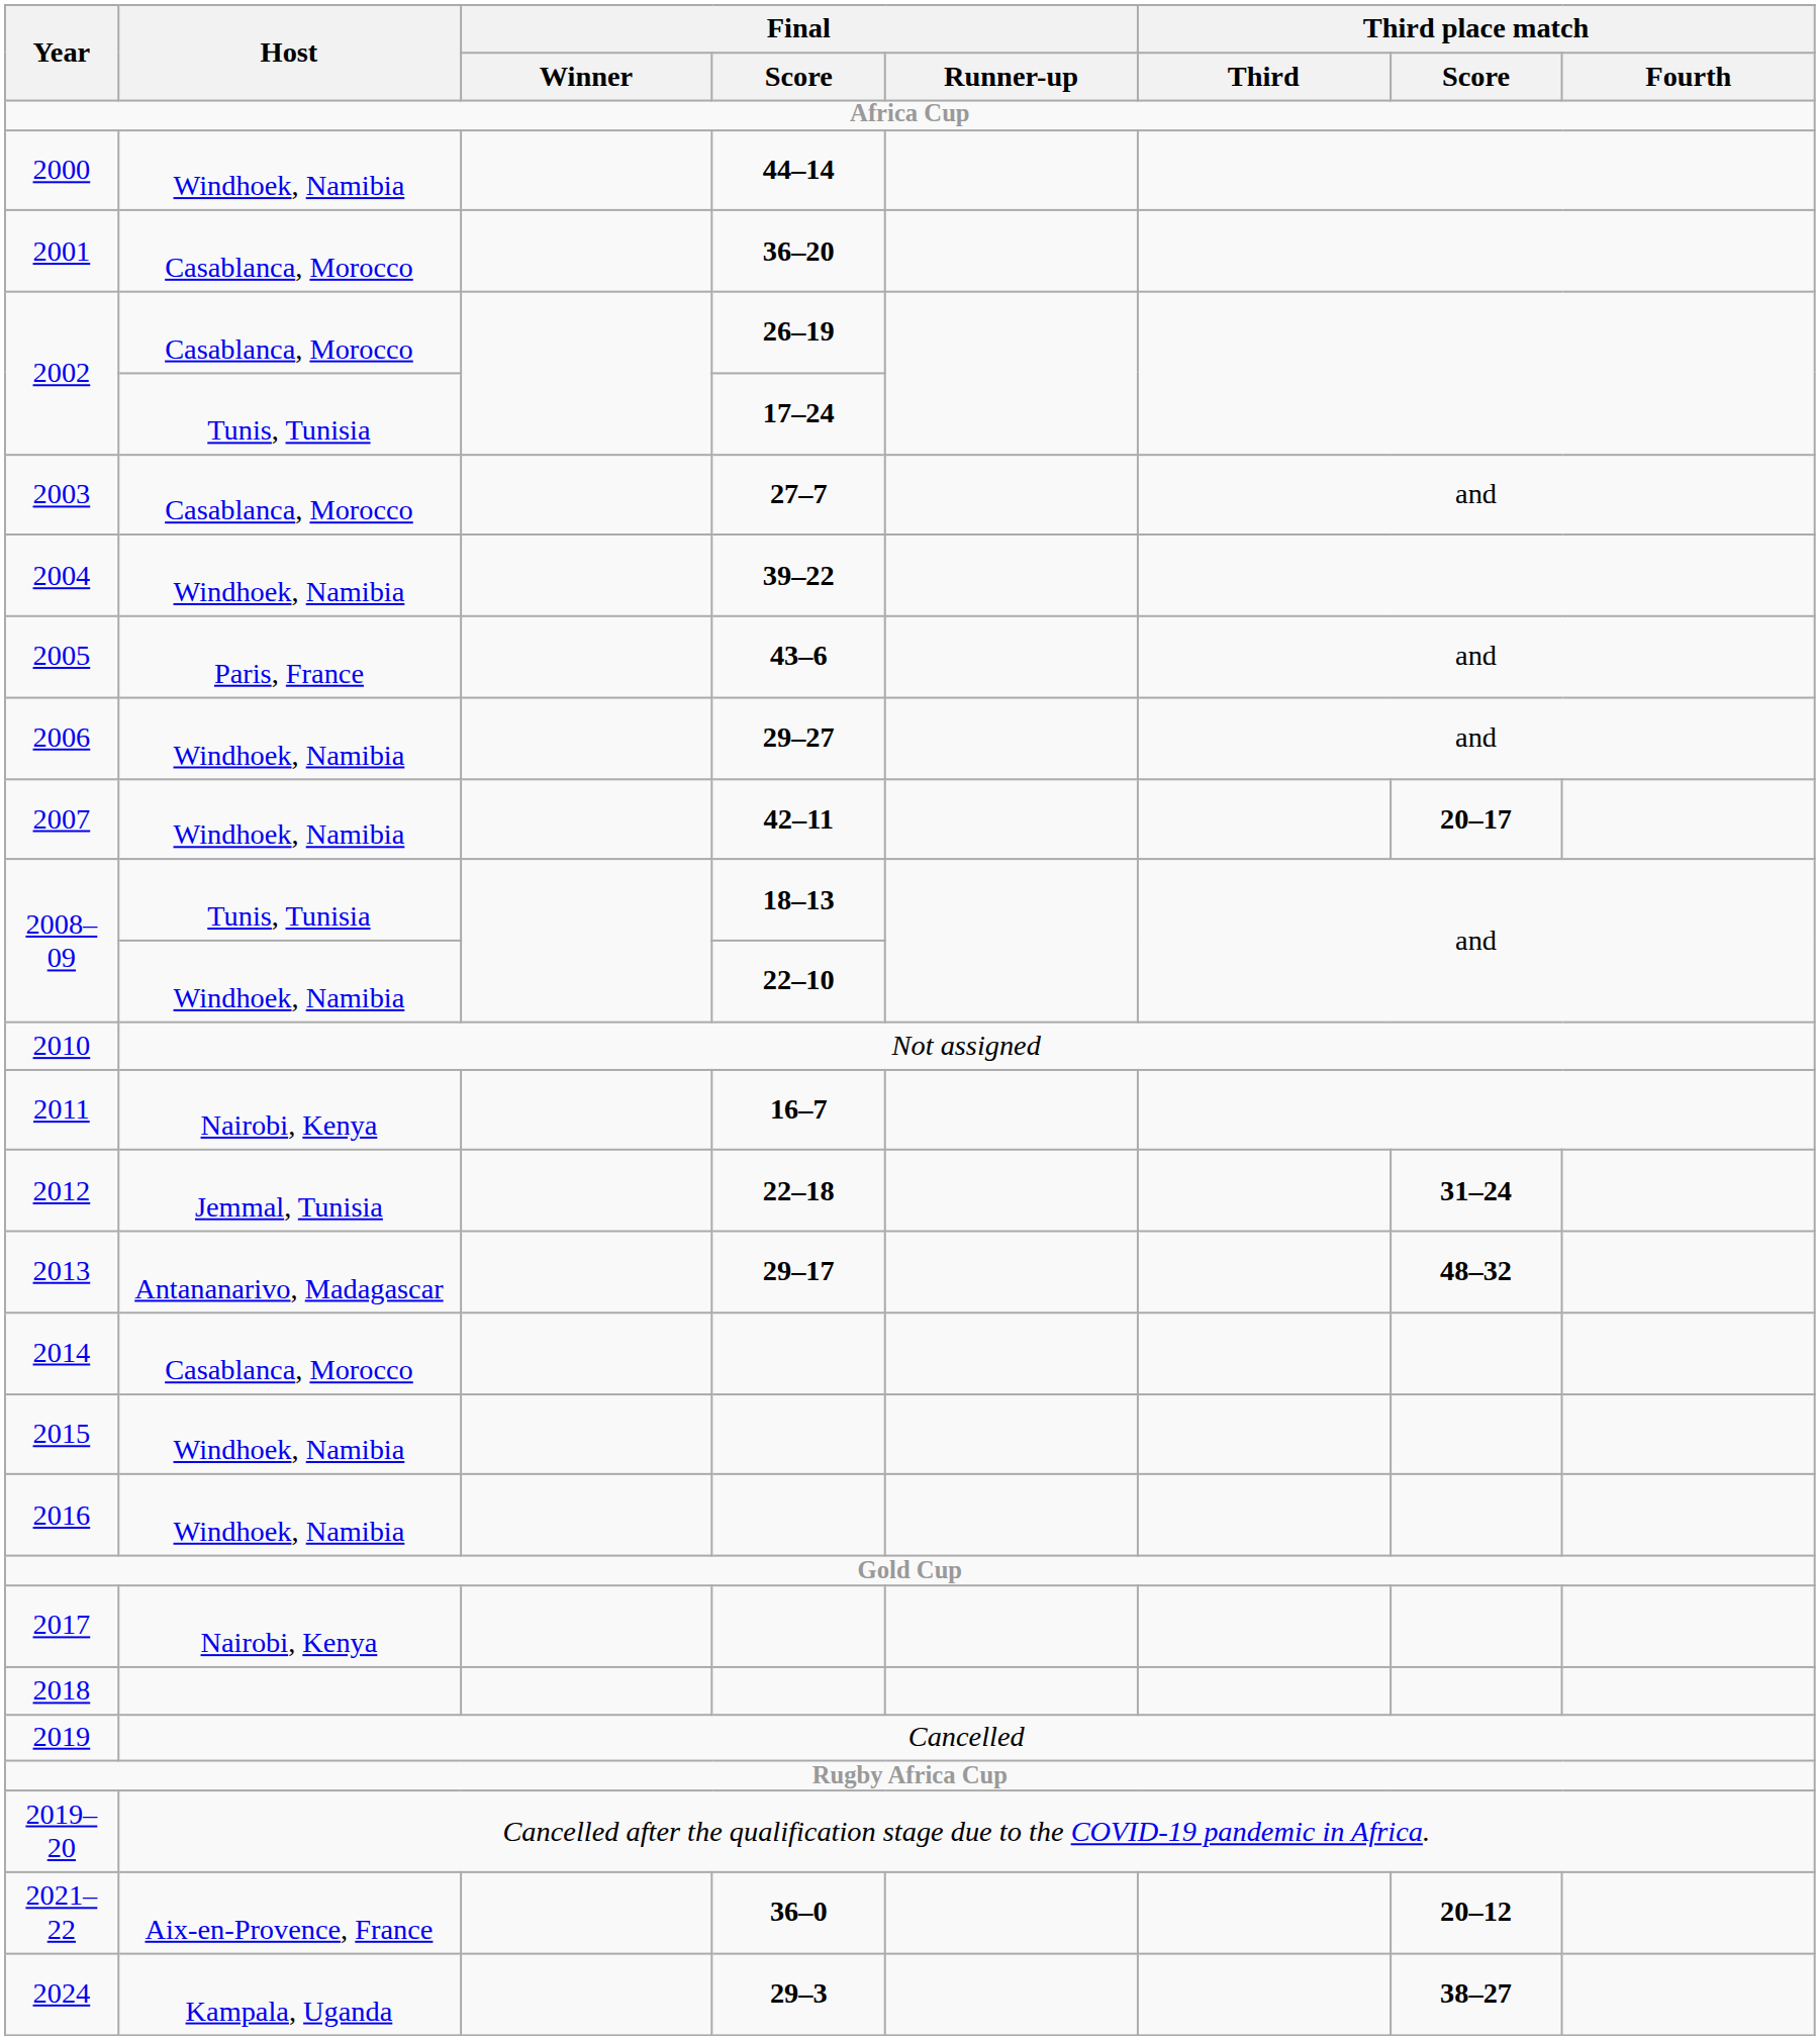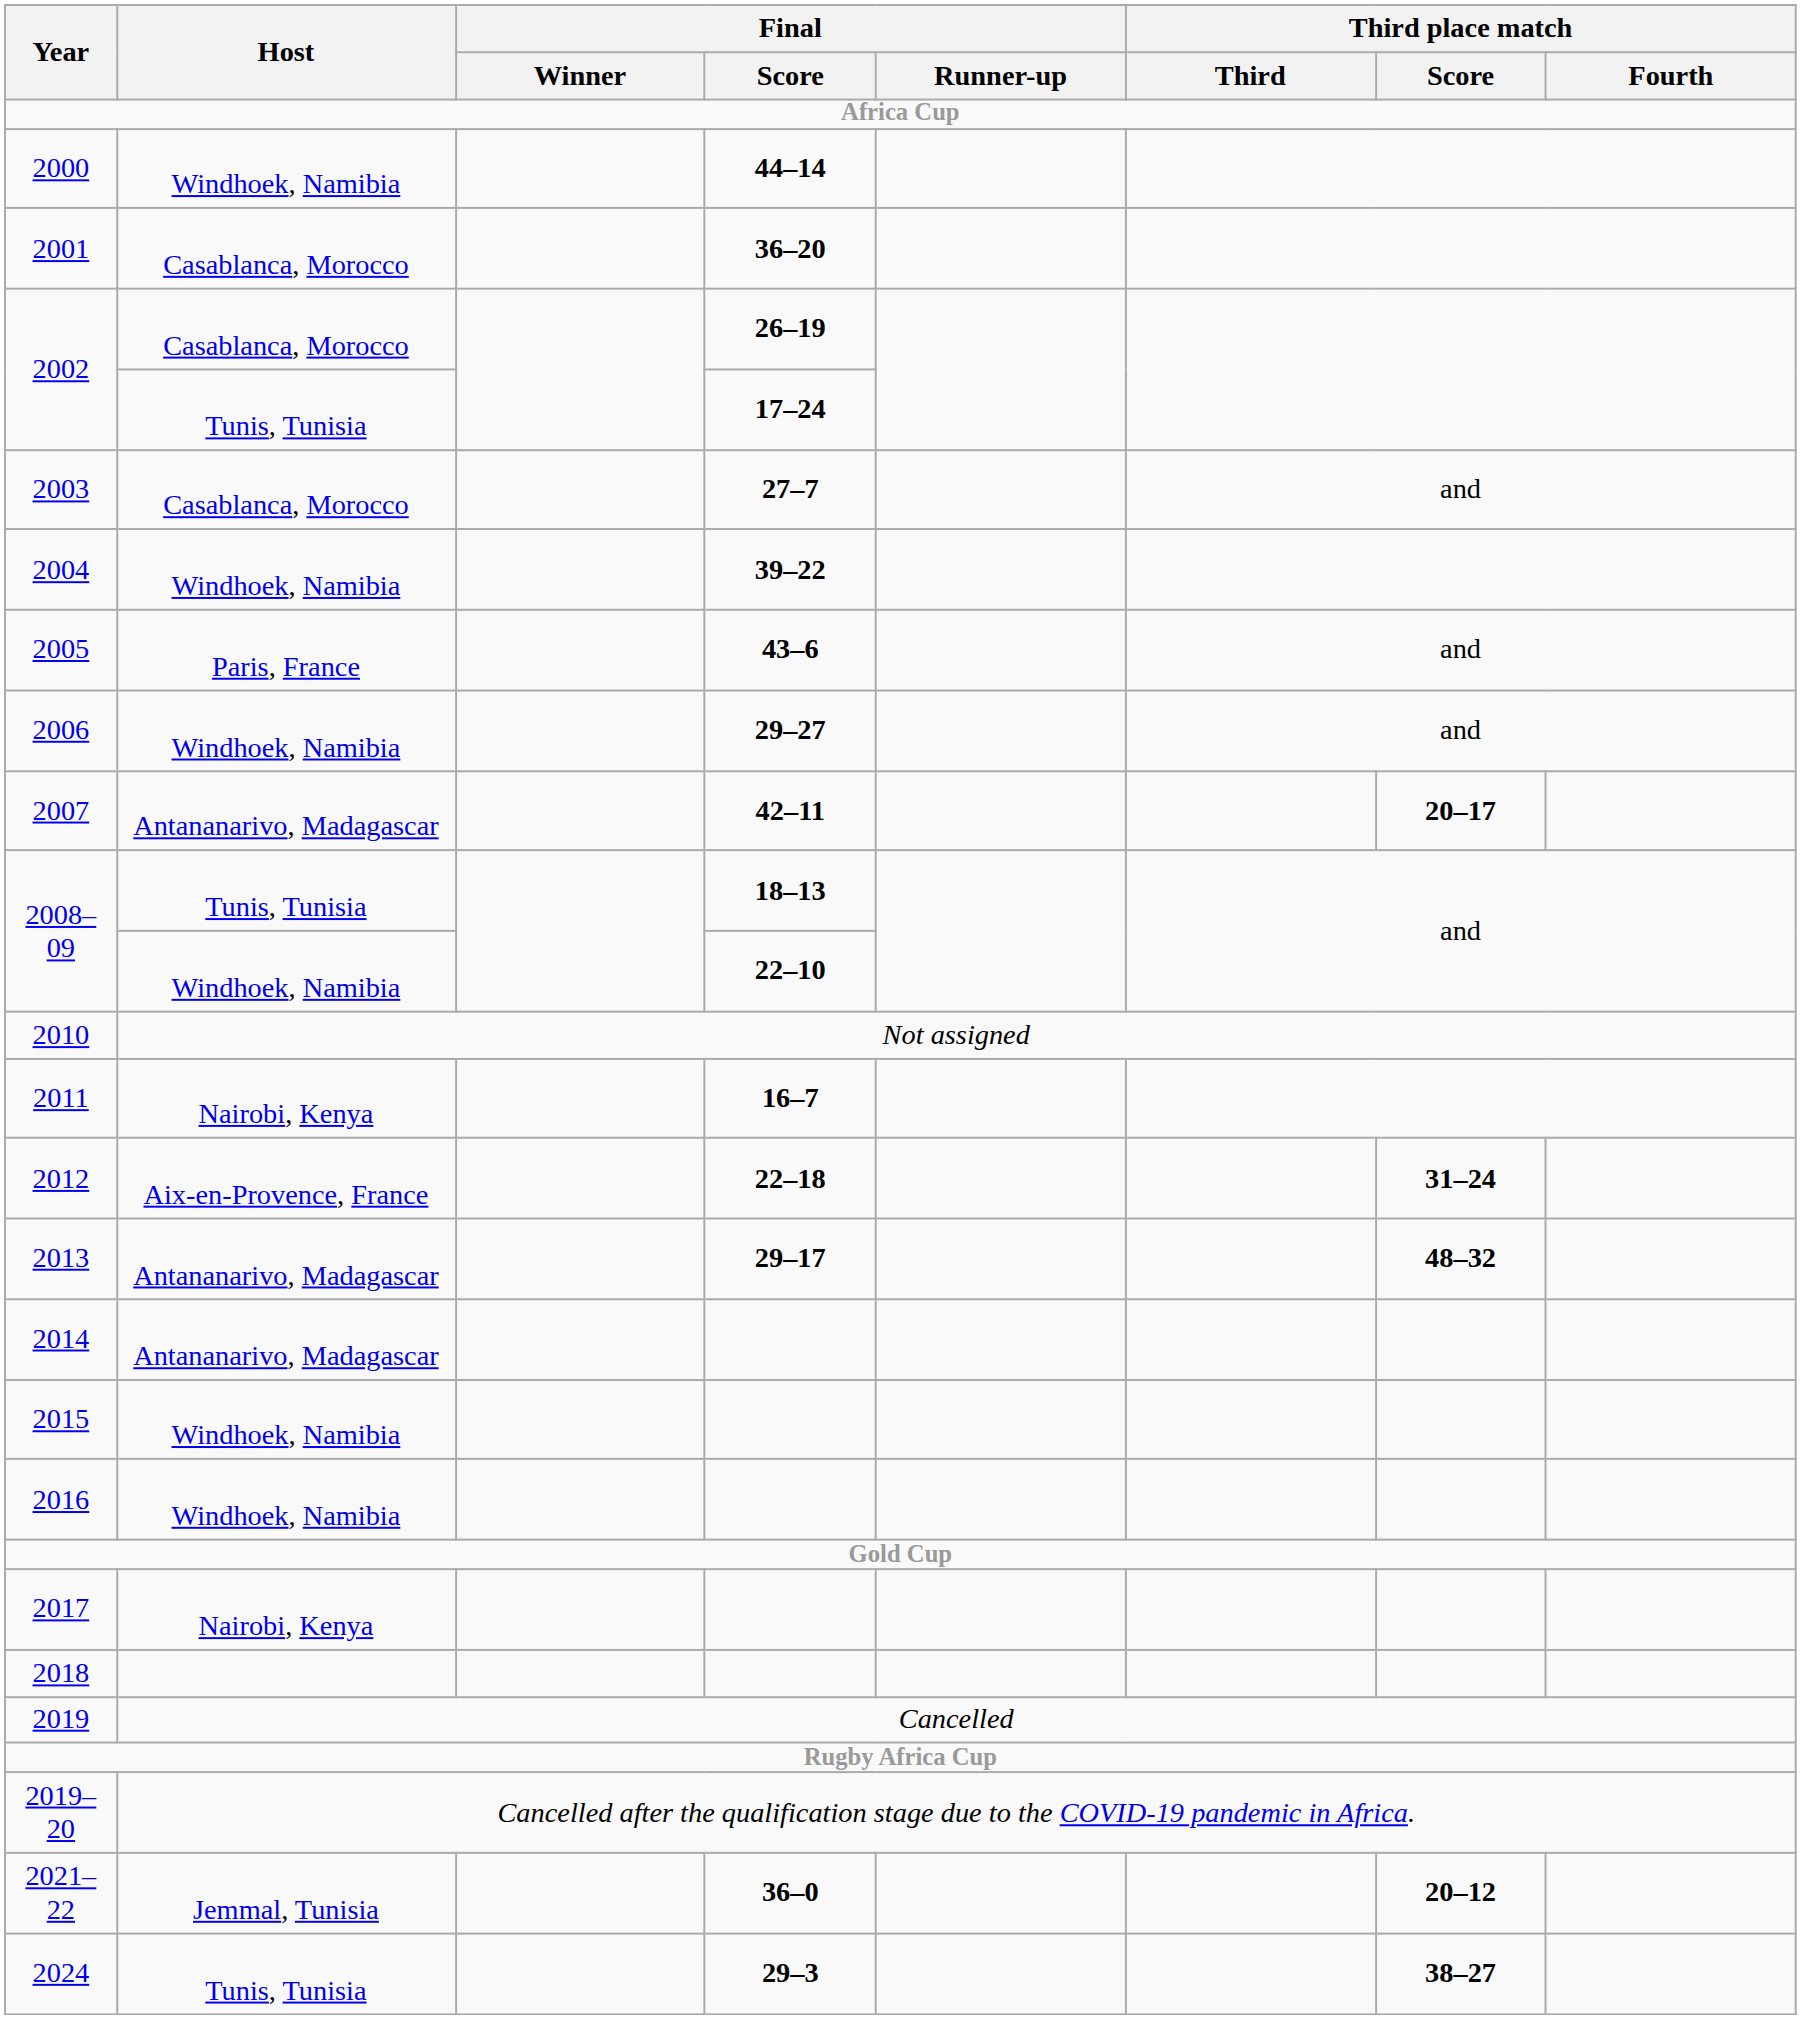 <table class=wikitable style=font-size:90%;text-align:center>
 <tr>
 <th rowspan=2 width= 50>Year</th>
 <th rowspan=2 width=165>Host</th>
 <th colspan=3>Final</th>
 <th colspan=3>Third place match</th>
 </tr>
 <tr>
 <th width=120>Winner</th>
 <th width=80>Score</th>
 <th width=120>Runner-up</th>
 <th width=120>Third</th>
 <th width=80>Score</th>
 <th width=120>Fourth</th>
 </tr>
 <tr>
 <td colspan="100%" align=center style="line-height:9px; color:#999; font-size:87%;"><strong>Africa Cup</strong></td>
 </tr>
 <tr>
 <td><a href='#'>2000</a></td>
 <td><br><a href='#'>Windhoek</a>, <a href='#'>Namibia</a></td>
 <td><strong></strong></td>
 <td><strong>44–14</strong></td>
 <td></td>
 <td colspan=3><em></em></td>
 </tr>
 <tr>
 <td><a href='#'>2001</a></td>
 <td><br><a href='#'>Casablanca</a>, <a href='#'>Morocco</a></td>
 <td><strong></strong></td>
 <td><strong>36–20</strong></td>
 <td></td>
 <td colspan=3><em></em></td>
 </tr>
 <tr>
 <td rowspan=2><a href='#'>2002</a></td>
 <td><br><a href='#'>Casablanca</a>, <a href='#'>Morocco</a></td>
 <td rowspan=2><strong></strong></td>
 <td><strong>26–19</strong></td>
 <td rowspan=2></td>
 <td rowspan=2 colspan=3><em></em></td>
 </tr>
 <tr>
 <td><br><a href='#'>Tunis</a>, <a href='#'>Tunisia</a></td>
 <td><strong>17–24</strong></td>
 </tr>
 <tr>
 <td><a href='#'>2003</a></td>
 <td><br><a href='#'>Casablanca</a>, <a href='#'>Morocco</a></td>
 <td><strong></strong></td>
 <td><strong>27–7</strong></td>
 <td></td>
 <td colspan=3> and </td>
 </tr>
 <tr>
 <td><a href='#'>2004</a></td>
 <td><br><a href='#'>Windhoek</a>, <a href='#'>Namibia</a></td>
 <td><strong></strong></td>
 <td><strong>39–22</strong></td>
 <td></td>
 <td colspan=3><em></em></td>
 </tr>
 <tr>
 <td><a href='#'>2005</a></td>
 <td><br><a href='#'>Paris</a>, <a href='#'>France</a></td>
 <td><strong></strong></td>
 <td><strong>43–6</strong></td>
 <td></td>
 <td colspan=3> and </td>
 </tr>
 <tr>
 <td><a href='#'>2006</a></td>
 <td><br><a href='#'>Windhoek</a>, <a href='#'>Namibia</a></td>
 <td><strong></strong></td>
 <td><strong>29–27</strong></td>
 <td></td>
 <td colspan=3> and </td>
 </tr>
 <tr>
 <td><a href='#'>2007</a></td>
-<td><br><a href='#'>Windhoek</a>, <a href='#'>Namibia</a></td>
+<td><br><a href='#'>Antananarivo</a>, <a href='#'>Madagascar</a></td>
 <td><strong></strong></td>
 <td><strong>42–11</strong></td>
 <td></td>
 <td></td>
 <td><strong>20–17</strong></td>
 <td></td>
 </tr>
 <tr>
 <td rowspan=2><a href='#'>2008–09</a></td>
 <td><br><a href='#'>Tunis</a>, <a href='#'>Tunisia</a></td>
 <td rowspan=2><strong></strong></td>
 <td><strong>18–13</strong></td>
 <td rowspan=2></td>
 <td rowspan=2 colspan=3> and </td>
 </tr>
 <tr>
 <td><br><a href='#'>Windhoek</a>, <a href='#'>Namibia</a></td>
 <td><strong>22–10</strong></td>
 </tr>
 <tr>
 <td><a href='#'>2010</a></td>
 <td colspan=7><em>Not assigned</em> </td>
 </tr>
 <tr>
 <td><a href='#'>2011</a></td>
 <td><br><a href='#'>Nairobi</a>, <a href='#'>Kenya</a></td>
 <td><strong></strong></td>
 <td><strong>16–7</strong></td>
 <td></td>
 <td colspan=3><em></em></td>
 </tr>
 <tr>
 <td><a href='#'>2012</a></td>
-<td><br><a href='#'>Jemmal</a>, <a href='#'>Tunisia</a></td>
+<td><br><a href='#'>Aix-en-Provence</a>, <a href='#'>France</a></td>
 <td><strong></strong></td>
 <td><strong>22–18</strong></td>
 <td></td>
 <td></td>
 <td><strong>31–24</strong></td>
 <td></td>
 </tr>
 <tr>
 <td><a href='#'>2013</a></td>
 <td><br><a href='#'>Antananarivo</a>, <a href='#'>Madagascar</a></td>
 <td><strong></strong></td>
 <td><strong>29–17</strong></td>
 <td></td>
 <td></td>
 <td><strong>48–32</strong></td>
 <td></td>
 </tr>
 <tr>
 <td><a href='#'>2014</a></td>
-<td><br><a href='#'>Casablanca</a>, <a href='#'>Morocco</a></td>
+<td><br><a href='#'>Antananarivo</a>, <a href='#'>Madagascar</a></td>
 <td><strong></strong></td>
 <td></td>
 <td></td>
 <td></td>
 <td></td>
 <td></td>
 </tr>
 <tr>
 <td><a href='#'>2015</a></td>
 <td><br><a href='#'>Windhoek</a>, <a href='#'>Namibia</a></td>
 <td><strong></strong></td>
 <td></td>
 <td></td>
 <td></td>
 <td></td>
 <td></td>
 </tr>
 <tr>
 <td><a href='#'>2016</a></td>
 <td><br><a href='#'>Windhoek</a>, <a href='#'>Namibia</a></td>
 <td><strong></strong></td>
 <td></td>
 <td></td>
 <td></td>
 <td></td>
 <td></td>
 </tr>
 <tr>
 <td colspan="100%" align=center style="line-height:9px; color:#999; font-size:87%;"><strong>Gold Cup</strong></td>
 </tr>
 <tr>
 <td><a href='#'>2017</a></td>
 <td><br><a href='#'>Nairobi</a>, <a href='#'>Kenya</a></td>
 <td><strong></strong></td>
 <td></td>
 <td></td>
 <td></td>
 <td></td>
 <td></td>
 </tr>
 <tr>
 <td><a href='#'>2018</a></td>
 <td></td>
 <td><strong></strong></td>
 <td></td>
 <td></td>
 <td></td>
 <td></td>
 <td></td>
 </tr>
 <tr>
 <td><a href='#'>2019</a></td>
 <td colspan=7><em>Cancelled</em> </td>
 </tr>
 <tr>
 <td colspan="100%" align=center style="line-height:9px; color:#999; font-size:87%;"><strong>Rugby Africa Cup</strong></td>
 </tr>
 <tr>
 <td><a href='#'>2019–20</a></td>
 <td colspan=7><em>Cancelled after the qualification stage due to the <a href='#'>COVID-19 pandemic in Africa</a>.</em></td>
 </tr>
 <tr>
 <td><a href='#'>2021–22</a></td>
-<td><br><a href='#'>Aix-en-Provence</a>, <a href='#'>France</a></td>
+<td><br><a href='#'>Jemmal</a>, <a href='#'>Tunisia</a></td>
 <td><strong></strong></td>
 <td><strong>36–0</strong></td>
 <td></td>
 <td></td>
 <td><strong>20–12</strong></td>
 <td></td>
 </tr>
 <tr>
 <td><a href='#'>2024</a></td>
-<td><br><a href='#'>Kampala</a>, <a href='#'>Uganda</a></td>
+<td><br><a href='#'>Tunis</a>, <a href='#'>Tunisia</a></td>
 <td><strong></strong></td>
 <td><strong>29–3</strong></td>
 <td></td>
 <td></td>
 <td><strong>38–27</strong></td>
 <td></td>
 </tr>
 </table>
